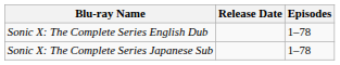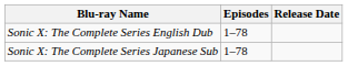 <table class="wikitable">
 <tr>
 <th><strong>Blu-ray Name</strong></th>
+<th><strong>Episodes</strong></th>
 <th><strong>Release Date</strong></th>
-<th><strong>Episodes</strong></th>
 </tr>
 <tr>
 <td><em>Sonic X: The Complete Series English Dub</em></td>
+<td>1–78</td>
 <td></td>
-<td>1–78</td>
 </tr>
 <tr>
 <td><em>Sonic X: The Complete Series Japanese Sub</em></td>
+<td>1–78</td>
 <td></td>
-<td>1–78</td>
 </tr>
 </table>
